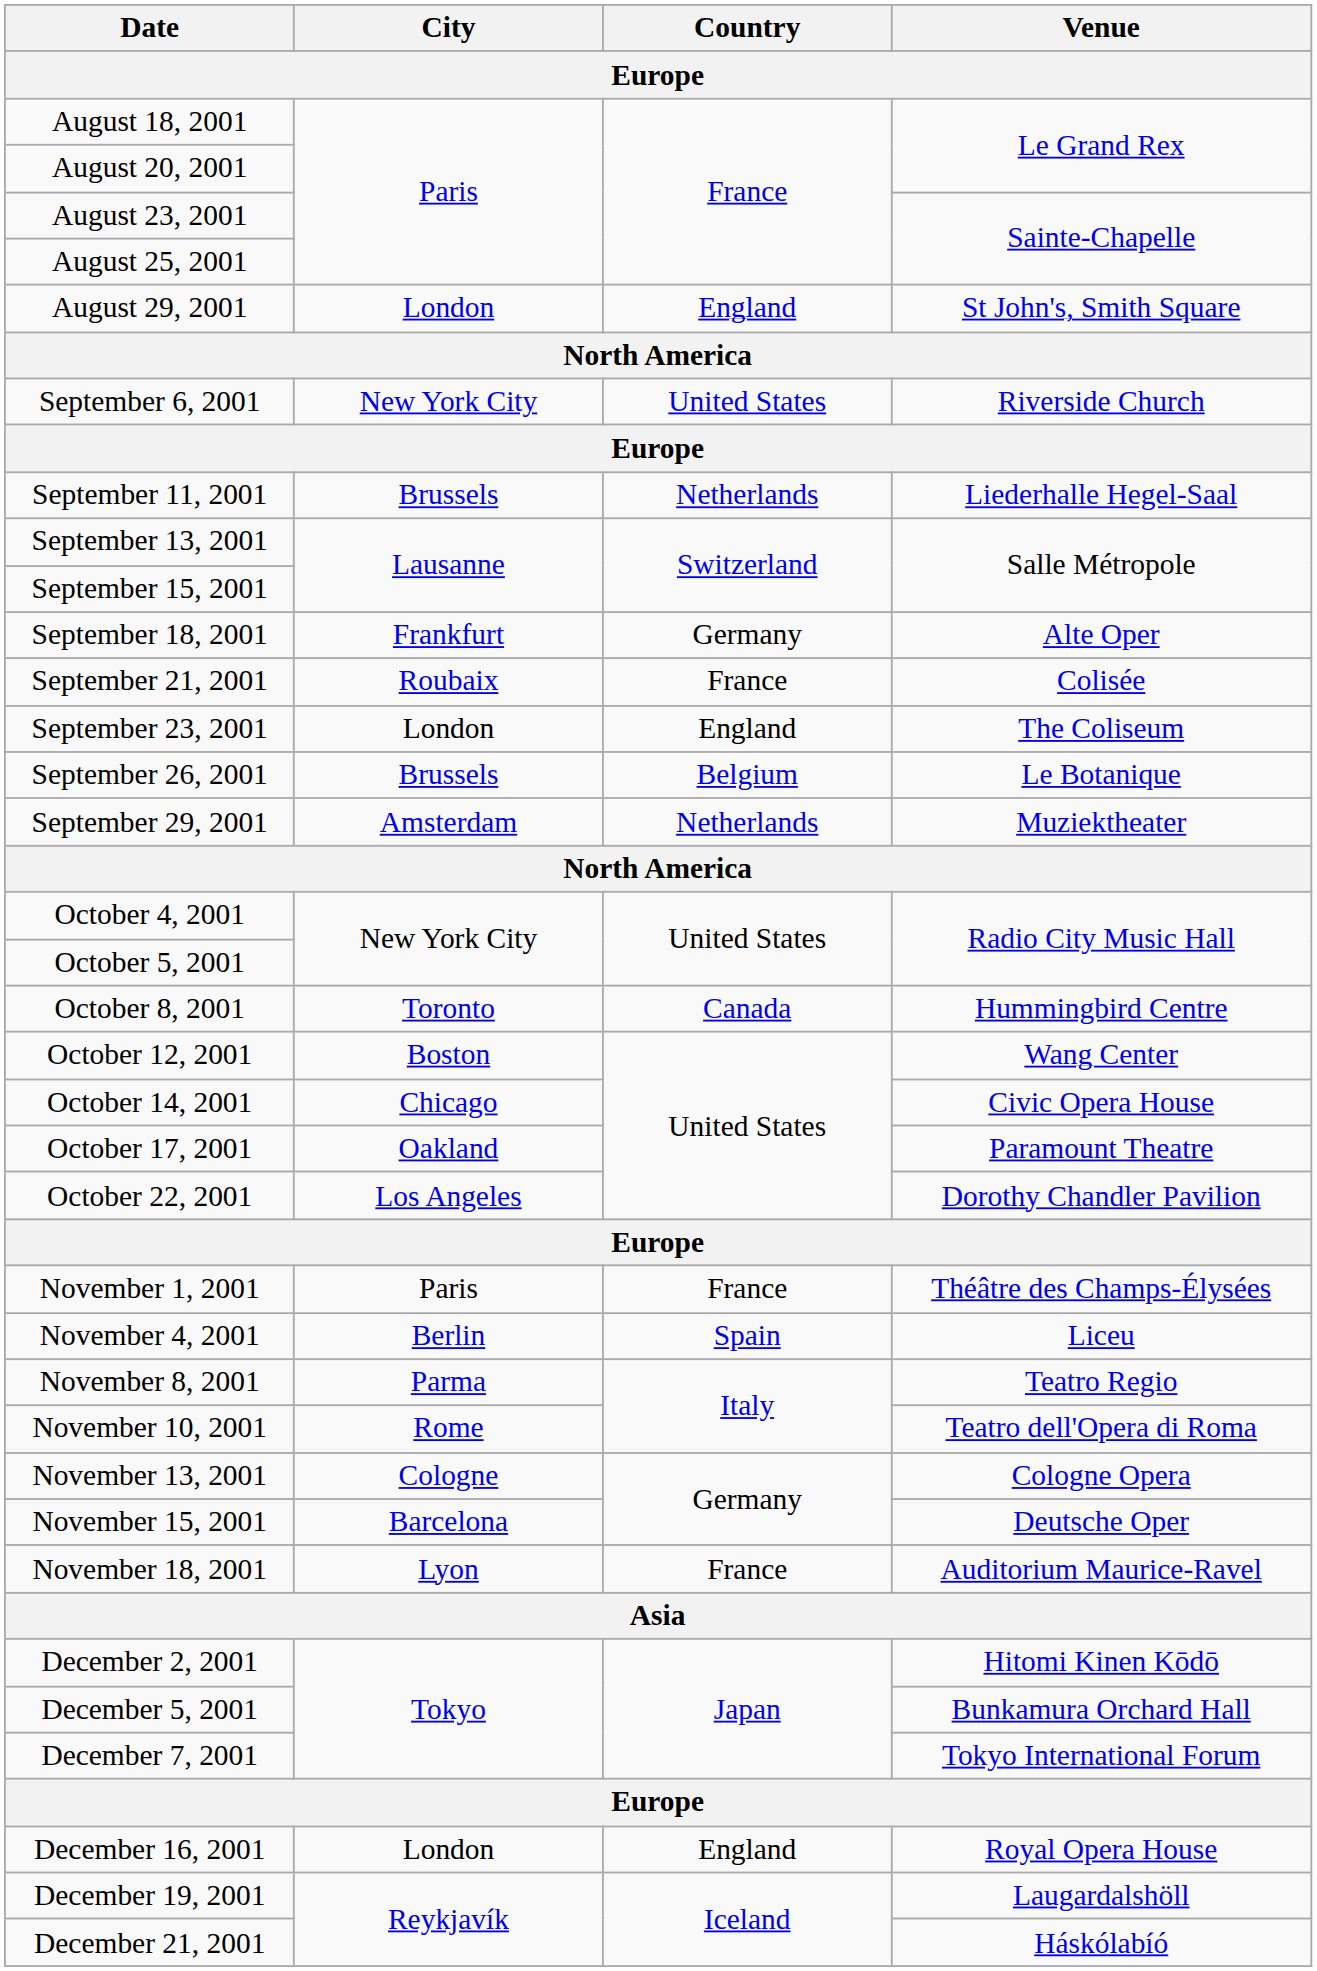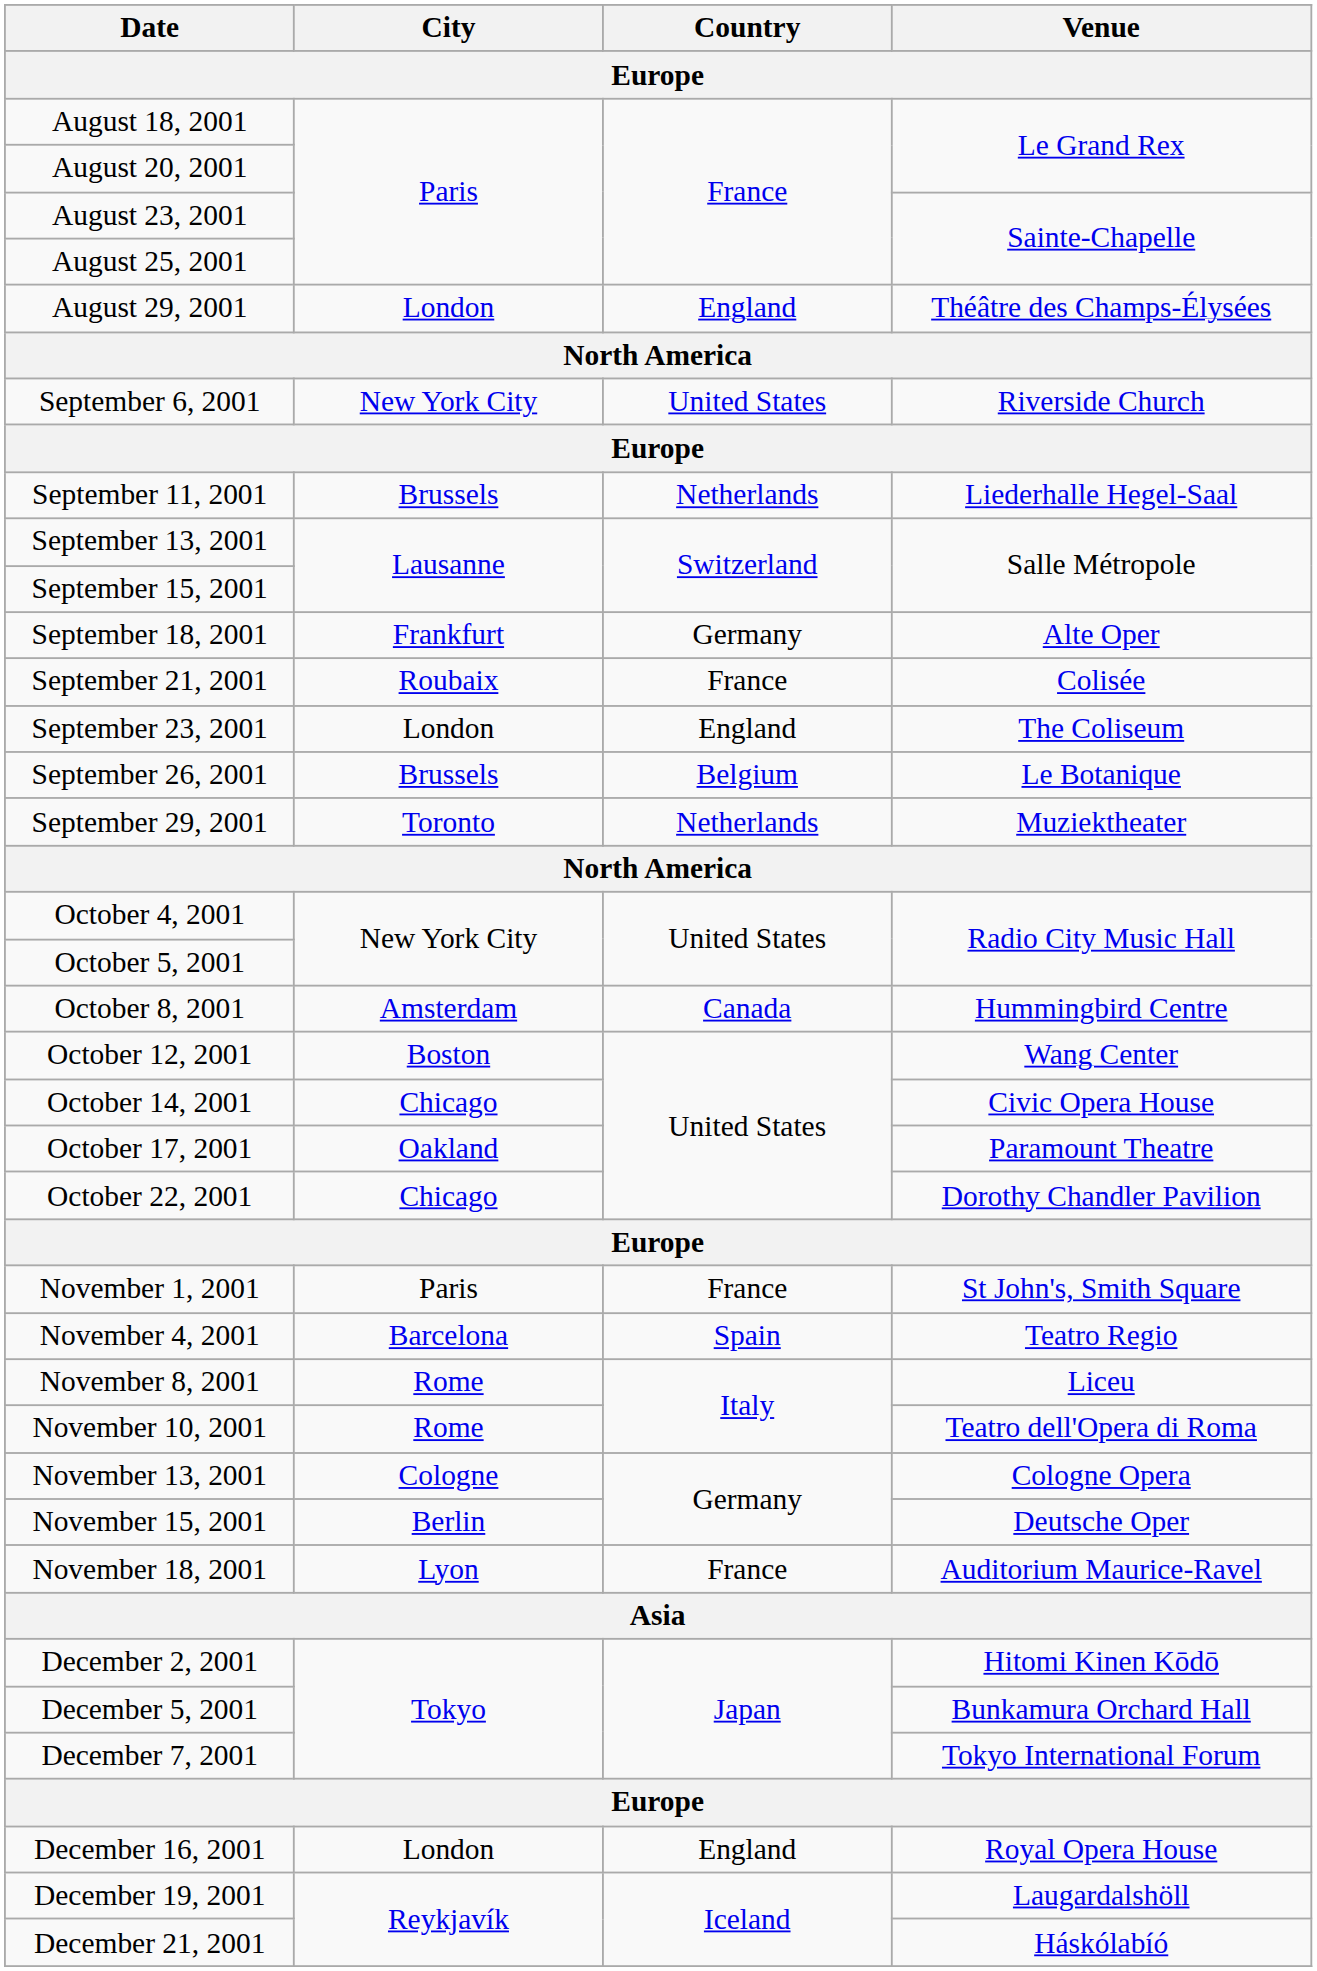 <table class="wikitable" style="text-align:center;">
 <tr>
 <th style="width:150px;">Date</th>
 <th style="width:160px;">City</th>
 <th style="width:150px;">Country</th>
 <th style="width:220px;">Venue</th>
 </tr>
 <tr>
 <th colspan="5"><strong>Europe</strong></th>
 </tr>
 <tr>
 <td>August 18, 2001</td>
 <td rowspan="4"><a href='#'>Paris</a></td>
 <td rowspan="4"><a href='#'>France</a></td>
 <td rowspan="2"><a href='#'>Le Grand Rex</a></td>
 </tr>
 <tr>
 <td>August 20, 2001</td>
 </tr>
 <tr>
 <td>August 23, 2001</td>
 <td rowspan="2"><a href='#'>Sainte-Chapelle</a></td>
 </tr>
 <tr>
 <td>August 25, 2001</td>
 </tr>
 <tr>
 <td>August 29, 2001</td>
 <td><a href='#'>London</a></td>
 <td><a href='#'>England</a></td>
-<td><a href='#'>St John's, Smith Square</a></td>
+<td><a href='#'>Théâtre des Champs-Élysées</a></td>
 </tr>
 <tr>
 <th colspan="5"><strong>North America</strong></th>
 </tr>
 <tr>
 <td>September 6, 2001</td>
 <td><a href='#'>New York City</a></td>
 <td><a href='#'>United States</a></td>
 <td><a href='#'>Riverside Church</a></td>
 </tr>
 <tr>
 <th colspan="5"><strong>Europe</strong></th>
 </tr>
 <tr>
 <td>September 11, 2001</td>
 <td><a href='#'>Brussels</a></td>
 <td><a href='#'>Netherlands</a></td>
 <td><a href='#'>Liederhalle Hegel-Saal</a></td>
 </tr>
 <tr>
 <td>September 13, 2001</td>
 <td rowspan="2"><a href='#'>Lausanne</a></td>
 <td rowspan="2"><a href='#'>Switzerland</a></td>
 <td rowspan="2">Salle Métropole</td>
 </tr>
 <tr>
 <td>September 15, 2001</td>
 </tr>
 <tr>
 <td>September 18, 2001</td>
 <td><a href='#'>Frankfurt</a></td>
 <td>Germany</td>
 <td><a href='#'>Alte Oper</a></td>
 </tr>
 <tr>
 <td>September 21, 2001</td>
 <td><a href='#'>Roubaix</a></td>
 <td>France</td>
 <td><a href='#'>Colisée</a></td>
 </tr>
 <tr>
 <td>September 23, 2001</td>
 <td>London</td>
 <td>England</td>
 <td><a href='#'>The Coliseum</a></td>
 </tr>
 <tr>
 <td>September 26, 2001</td>
 <td><a href='#'>Brussels</a></td>
 <td><a href='#'>Belgium</a></td>
 <td><a href='#'>Le Botanique</a></td>
 </tr>
 <tr>
 <td>September 29, 2001</td>
-<td><a href='#'>Amsterdam</a></td>
+<td><a href='#'>Toronto</a></td>
 <td><a href='#'>Netherlands</a></td>
 <td><a href='#'>Muziektheater</a></td>
 </tr>
 <tr>
 <th colspan="5"><strong>North America</strong></th>
 </tr>
 <tr>
 <td>October 4, 2001</td>
 <td rowspan="2">New York City</td>
 <td rowspan="2">United States</td>
 <td rowspan="2"><a href='#'>Radio City Music Hall</a></td>
 </tr>
 <tr>
 <td>October 5, 2001</td>
 </tr>
 <tr>
 <td>October 8, 2001</td>
-<td><a href='#'>Toronto</a></td>
+<td><a href='#'>Amsterdam</a></td>
 <td><a href='#'>Canada</a></td>
 <td><a href='#'>Hummingbird Centre</a></td>
 </tr>
 <tr>
 <td>October 12, 2001</td>
 <td><a href='#'>Boston</a></td>
 <td rowspan="4">United States</td>
 <td><a href='#'>Wang Center</a></td>
 </tr>
 <tr>
 <td>October 14, 2001</td>
 <td><a href='#'>Chicago</a></td>
 <td><a href='#'>Civic Opera House</a></td>
 </tr>
 <tr>
 <td>October 17, 2001</td>
 <td><a href='#'>Oakland</a></td>
 <td><a href='#'>Paramount Theatre</a></td>
 </tr>
 <tr>
 <td>October 22, 2001</td>
-<td><a href='#'>Los Angeles</a></td>
+<td><a href='#'>Chicago</a></td>
 <td><a href='#'>Dorothy Chandler Pavilion</a></td>
 </tr>
 <tr>
 <th colspan="5"><strong>Europe</strong></th>
 </tr>
 <tr>
 <td>November 1, 2001</td>
 <td>Paris</td>
 <td>France</td>
-<td><a href='#'>Théâtre des Champs-Élysées</a></td>
+<td><a href='#'>St John's, Smith Square</a></td>
 </tr>
 <tr>
 <td>November 4, 2001</td>
-<td><a href='#'>Berlin</a></td>
+<td><a href='#'>Barcelona</a></td>
 <td><a href='#'>Spain</a></td>
-<td><a href='#'>Liceu</a></td>
+<td><a href='#'>Teatro Regio</a></td>
 </tr>
 <tr>
 <td>November 8, 2001</td>
-<td><a href='#'>Parma</a></td>
+<td><a href='#'>Rome</a></td>
 <td rowspan="2"><a href='#'>Italy</a></td>
-<td><a href='#'>Teatro Regio</a></td>
+<td><a href='#'>Liceu</a></td>
 </tr>
 <tr November11 Stuttgart>
 <td>November 10, 2001</td>
 <td><a href='#'>Rome</a></td>
 <td><a href='#'>Teatro dell'Opera di Roma</a></td>
 </tr>
 <tr>
 <td>November 13, 2001</td>
 <td><a href='#'>Cologne</a></td>
 <td rowspan="2">Germany</td>
 <td><a href='#'>Cologne Opera</a></td>
 </tr>
 <tr>
 <td>November 15, 2001</td>
-<td><a href='#'>Barcelona</a></td>
+<td><a href='#'>Berlin</a></td>
 <td><a href='#'>Deutsche Oper</a></td>
 </tr>
 <tr>
 <td>November 18, 2001</td>
 <td><a href='#'>Lyon</a></td>
 <td>France</td>
 <td><a href='#'>Auditorium Maurice-Ravel</a></td>
 </tr>
 <tr>
 <th colspan="5"><strong>Asia</strong></th>
 </tr>
 <tr>
 <td>December 2, 2001</td>
 <td rowspan="3"><a href='#'>Tokyo</a></td>
 <td rowspan="3"><a href='#'>Japan</a></td>
 <td><a href='#'>Hitomi Kinen Kōdō</a></td>
 </tr>
 <tr>
 <td>December 5, 2001</td>
 <td><a href='#'>Bunkamura Orchard Hall</a></td>
 </tr>
 <tr>
 <td>December 7, 2001</td>
 <td><a href='#'>Tokyo International Forum</a></td>
 </tr>
 <tr>
 <th colspan="5"><strong>Europe</strong></th>
 </tr>
 <tr>
 <td>December 16, 2001</td>
 <td>London</td>
 <td>England</td>
 <td><a href='#'>Royal Opera House</a></td>
 </tr>
 <tr>
 <td>December 19, 2001</td>
 <td rowspan="2"><a href='#'>Reykjavík</a></td>
 <td rowspan="2"><a href='#'>Iceland</a></td>
 <td><a href='#'>Laugardalshöll</a></td>
 </tr>
 <tr>
 <td>December 21, 2001</td>
 <td><a href='#'>Háskólabíó</a></td>
 </tr>
 <tr>
 </tr>
 </table>
